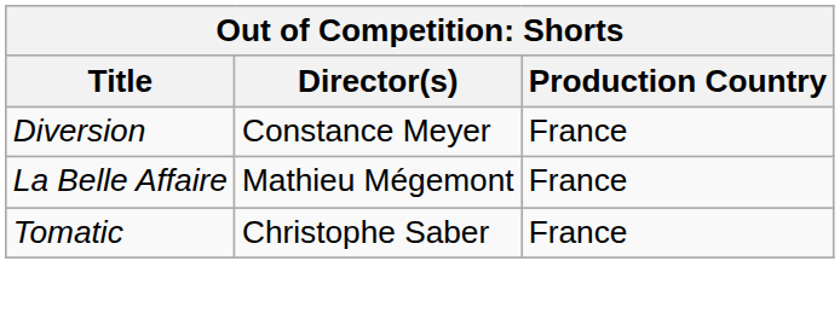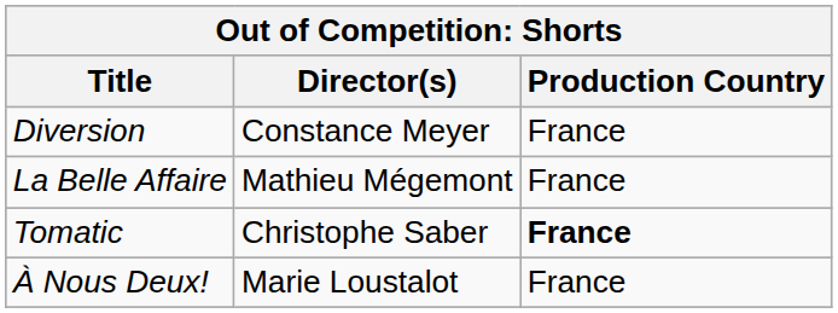 <table class="wikitable">
 <tr>
 <th colspan="3">Out of Competition: Shorts</th>
 </tr>
 <tr>
 <th>Title</th>
 <th>Director(s)</th>
 <th>Production Country</th>
 </tr>
 <tr>
 <td><em>Diversion</em></td>
 <td>Constance Meyer</td>
 <td>France</td>
 </tr>
 <tr>
 <td><em>La Belle Affaire</em></td>
 <td>Mathieu Mégemont</td>
 <td>France</td>
 </tr>
 <tr>
 <td><em>Tomatic</em></td>
 <td>Christophe Saber</td>
+<td><strong>France</strong></td>
+</tr>
+<tr>
+<td><em>À Nous Deux!</em></td>
+<td>Marie Loustalot</td>
 <td>France</td>
 </tr>
 </table>
